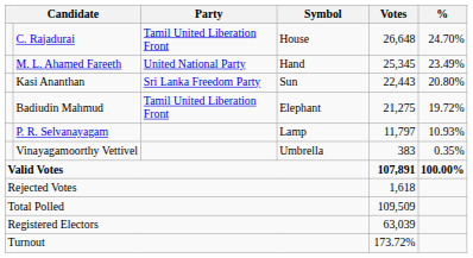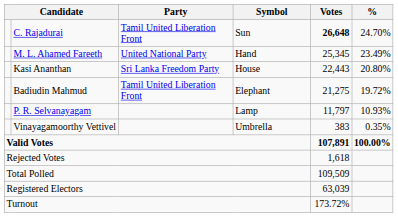 <table class="wikitable" border="1" style="text-align:right;">
 <tr>
 <th align=left colspan=2 width="180">Candidate</th>
 <th align=left width="180">Party</th>
 <th align=left width="120">Symbol</th>
 <th align=left width="60">Votes</th>
 <th align=left width="60">%</th>
 </tr>
 <tr>
 <td bgcolor=> </td>
 <td align=left><a href='#'>C. Rajadurai</a></td>
 <td align=left><a href='#'>Tamil United Liberation Front</a></td>
-<td align=left>House</td>
-<td>26,648</td>
+<td align=left>Sun</td>
+<td><strong>26,648</strong></td>
 <td>24.70%</td>
 </tr>
 <tr>
 <td bgcolor=> </td>
 <td align=left><a href='#'>M. L. Ahamed Fareeth</a></td>
 <td align=left><a href='#'>United National Party</a></td>
 <td align=left>Hand</td>
 <td>25,345</td>
 <td>23.49%</td>
 </tr>
 <tr>
 <td bgcolor=> </td>
 <td align=left>Kasi Ananthan</td>
 <td align=left><a href='#'>Sri Lanka Freedom Party</a></td>
-<td align=left>Sun</td>
+<td align=left>House</td>
 <td>22,443</td>
 <td>20.80%</td>
 </tr>
 <tr>
 <td bgcolor=> </td>
 <td align=left>Badiudin Mahmud</td>
 <td align=left><a href='#'>Tamil United Liberation Front</a></td>
 <td align=left>Elephant</td>
 <td>21,275</td>
 <td>19.72%</td>
 </tr>
 <tr>
 <td></td>
 <td align=left><a href='#'>P. R. Selvanayagam</a></td>
 <td></td>
 <td align=left>Lamp</td>
 <td>11,797</td>
 <td>10.93%</td>
 </tr>
 <tr>
 <td></td>
 <td align=left>Vinayagamoorthy Vettivel</td>
 <td></td>
 <td align=left>Umbrella</td>
 <td>383</td>
 <td>0.35%</td>
 </tr>
 <tr>
 <td align=left colspan=4><strong>Valid Votes</strong></td>
 <td><strong>107,891</strong></td>
 <td><strong>100.00%</strong></td>
 </tr>
 <tr>
 <td align=left colspan=4>Rejected Votes</td>
 <td>1,618</td>
 <td></td>
 </tr>
 <tr>
 <td align=left colspan=4>Total Polled</td>
 <td>109,509</td>
 <td></td>
 </tr>
 <tr>
 <td align=left colspan=4>Registered Electors</td>
 <td>63,039</td>
 <td></td>
 </tr>
 <tr>
 <td align=left colspan=4>Turnout</td>
 <td>173.72%</td>
 <td></td>
 </tr>
 </table>
